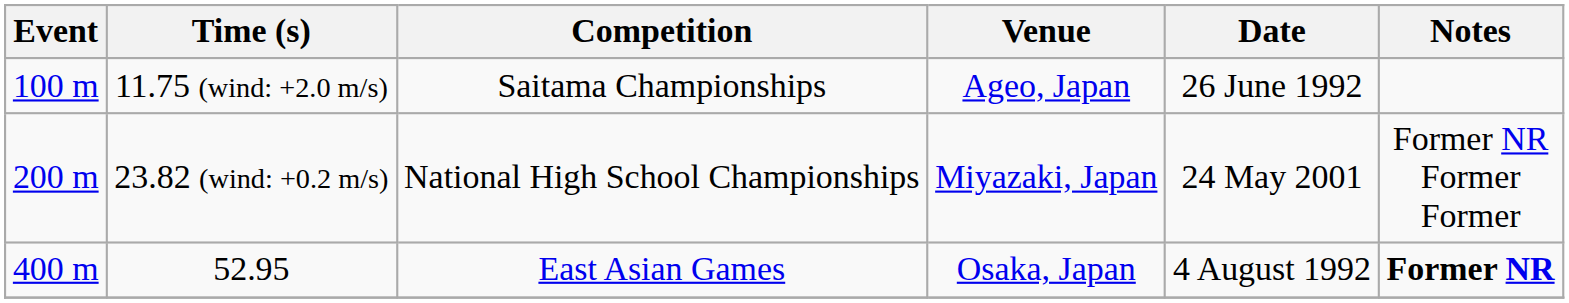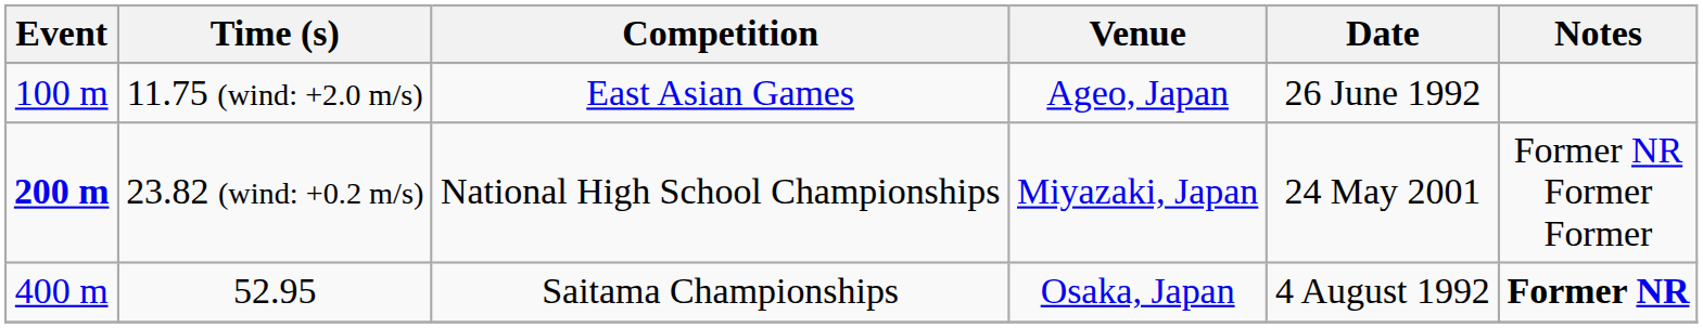 <table class="wikitable" style=text-align:center>
 <tr>
 <th>Event</th>
 <th>Time (s)</th>
 <th>Competition</th>
 <th>Venue</th>
 <th>Date</th>
 <th>Notes</th>
 </tr>
 <tr>
 <td><a href='#'>100&nbsp;m</a></td>
 <td>11.75 <small>(wind: +2.0 m/s)</small></td>
-<td>Saitama Championships</td>
+<td><a href='#'>East Asian Games</a></td>
 <td><a href='#'>Ageo, Japan</a></td>
 <td>26 June 1992</td>
 <td></td>
 </tr>
 <tr>
-<td><a href='#'>200&nbsp;m</a></td>
+<td><strong><a href='#'>200&nbsp;m</a></strong></td>
 <td>23.82 <small>(wind: +0.2 m/s)</small></td>
 <td>National High School Championships</td>
 <td><a href='#'>Miyazaki, Japan</a></td>
 <td>24 May 2001</td>
 <td>Former <a href='#'>NR</a><br>Former <br>Former </td>
 </tr>
 <tr>
 <td><a href='#'>400&nbsp;m</a></td>
 <td>52.95</td>
-<td><a href='#'>East Asian Games</a></td>
+<td>Saitama Championships</td>
 <td><a href='#'>Osaka, Japan</a></td>
 <td>4 August 1992</td>
 <td><strong>Former <a href='#'>NR</a></strong></td>
 </tr>
 <tr>
 </tr>
 </table>
